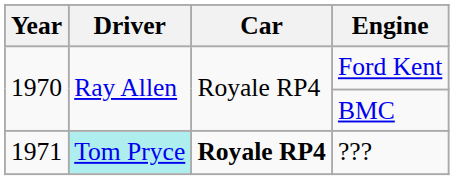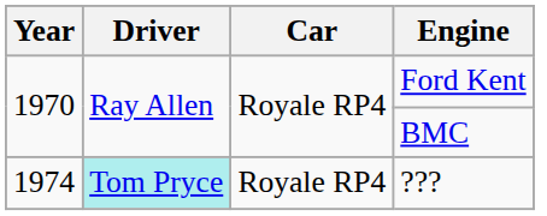 <table class="wikitable" style="font-size:85%;">
 <tr>
 <th>Year</th>
 <th>Driver</th>
 <th>Car</th>
 <th>Engine</th>
 </tr>
 <tr>
 <td rowspan=2>1970</td>
 <td rowspan=2> <a href='#'>Ray Allen</a></td>
 <td rowspan=2>Royale RP4</td>
 <td><a href='#'>Ford Kent</a></td>
 </tr>
 <tr>
 <td><a href='#'>BMC</a></td>
 </tr>
 <tr>
-<td>1971</td>
+<td>1974</td>
 <td style="background: paleturquoise;"> <a href='#'>Tom Pryce</a></td>
-<td><strong>Royale RP4</strong></td>
+<td>Royale RP4</td>
 <td>???</td>
 </tr>
 </table>
